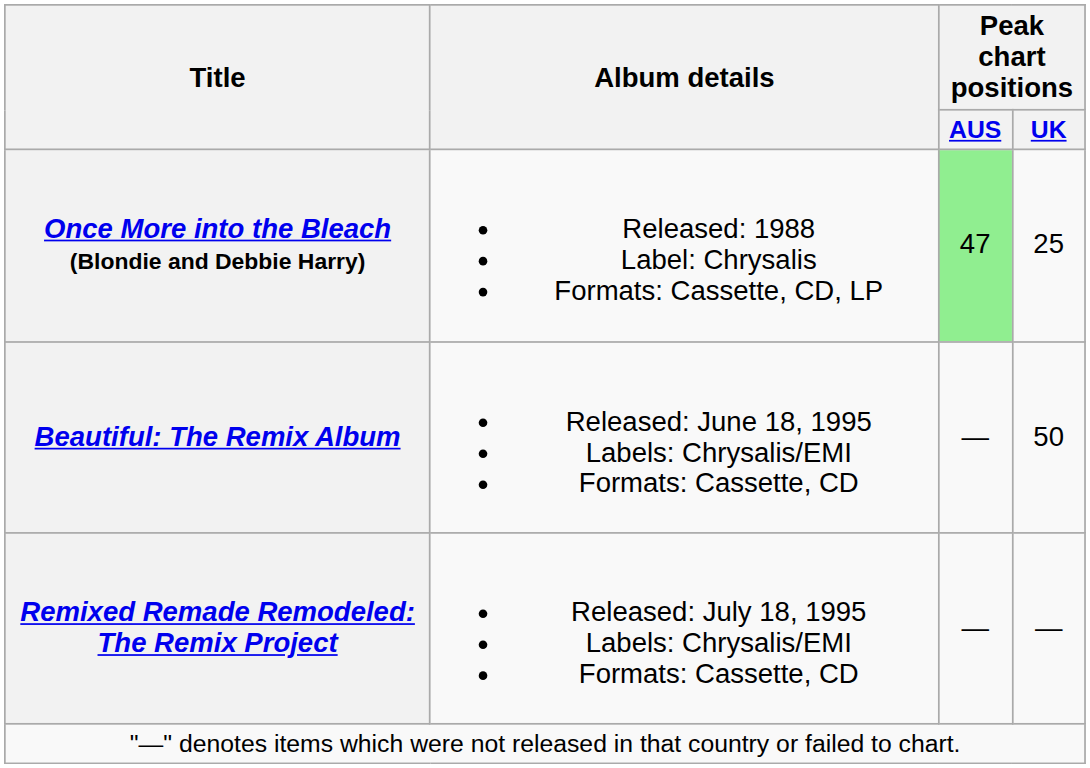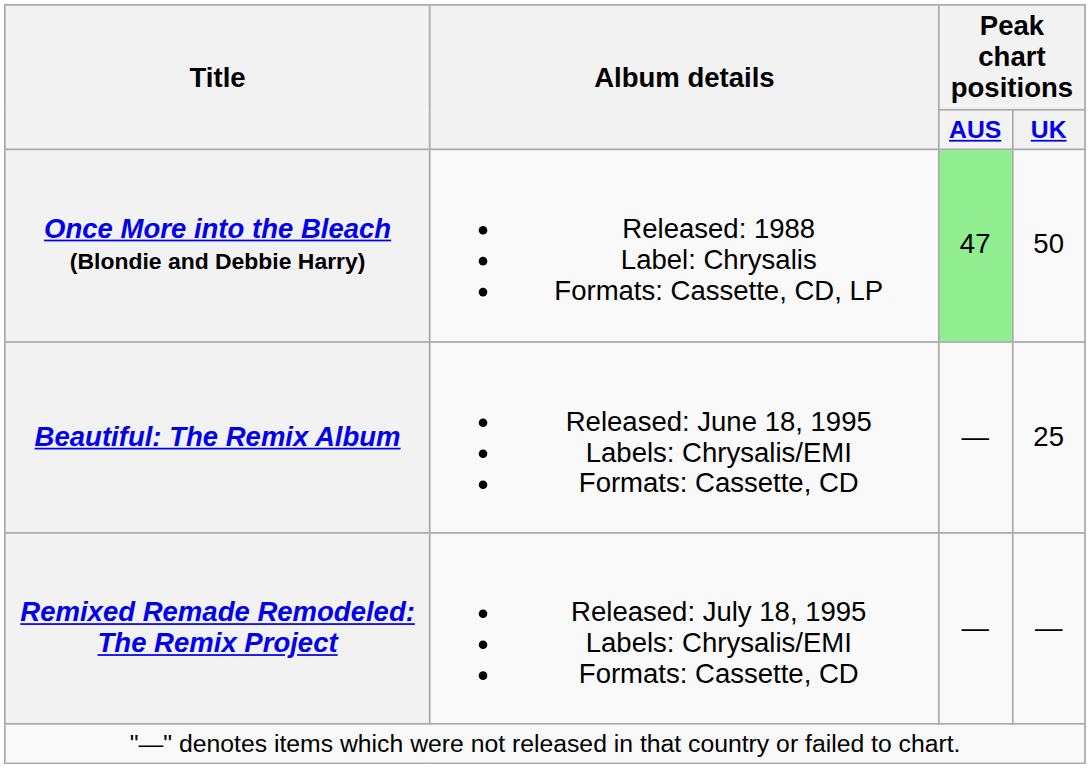 <table class="wikitable plainrowheaders" style="text-align:center;" border="1">
 <tr>
 <th scope="col" rowspan="2" style="width:15em;">Title</th>
 <th scope="col" rowspan="2" style="width:18em;">Album details</th>
 <th scope="col" colspan="2">Peak chart positions</th>
 </tr>
 <tr>
 <th scope="col" style="width:2.5em;font-size:90%;"><a href='#'>AUS</a><br></th>
 <th scope="col" style="width:2.5em;font-size:90%;"><a href='#'>UK</a><br></th>
 </tr>
 <tr>
 <th scope="row"><em><a href='#'>Once More into the Bleach</a></em> <small><br>(Blondie and Debbie Harry)</small></th>
 <td><br><ul><li>Released: 1988</li><li>Label: Chrysalis</li><li>Formats: Cassette, CD, LP</li></ul></td>
 <td style="background: lightgreen;">47</td>
-<td>25</td>
+<td>50</td>
 </tr>
 <tr>
 <th scope="row"><em><a href='#'>Beautiful: The Remix Album</a></em></th>
 <td><br><ul><li>Released: June 18, 1995</li><li>Labels: Chrysalis/EMI</li><li>Formats: Cassette, CD</li></ul></td>
 <td>—</td>
-<td>50</td>
+<td>25</td>
 </tr>
 <tr>
 <th scope="row"><em><a href='#'>Remixed Remade Remodeled: The Remix Project</a></em></th>
 <td><br><ul><li>Released: July 18, 1995</li><li>Labels: Chrysalis/EMI</li><li>Formats: Cassette, CD</li></ul></td>
 <td>—</td>
 <td>—</td>
 </tr>
 <tr>
 <td colspan="15" align="center" style="font-size:90%;">"—" denotes items which were not released in that country or failed to chart.</td>
 </tr>
 </table>
